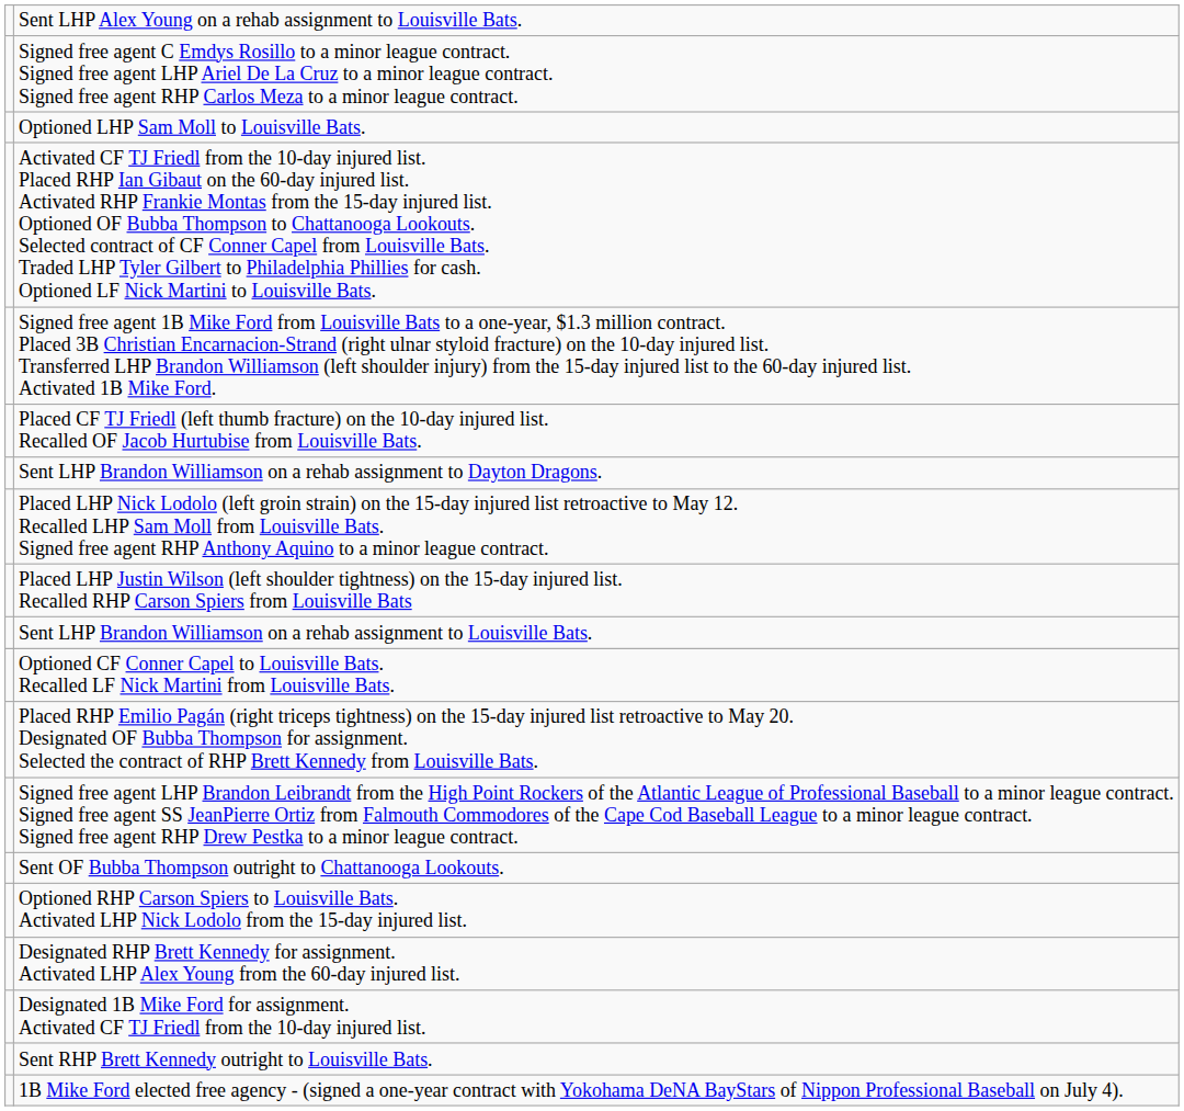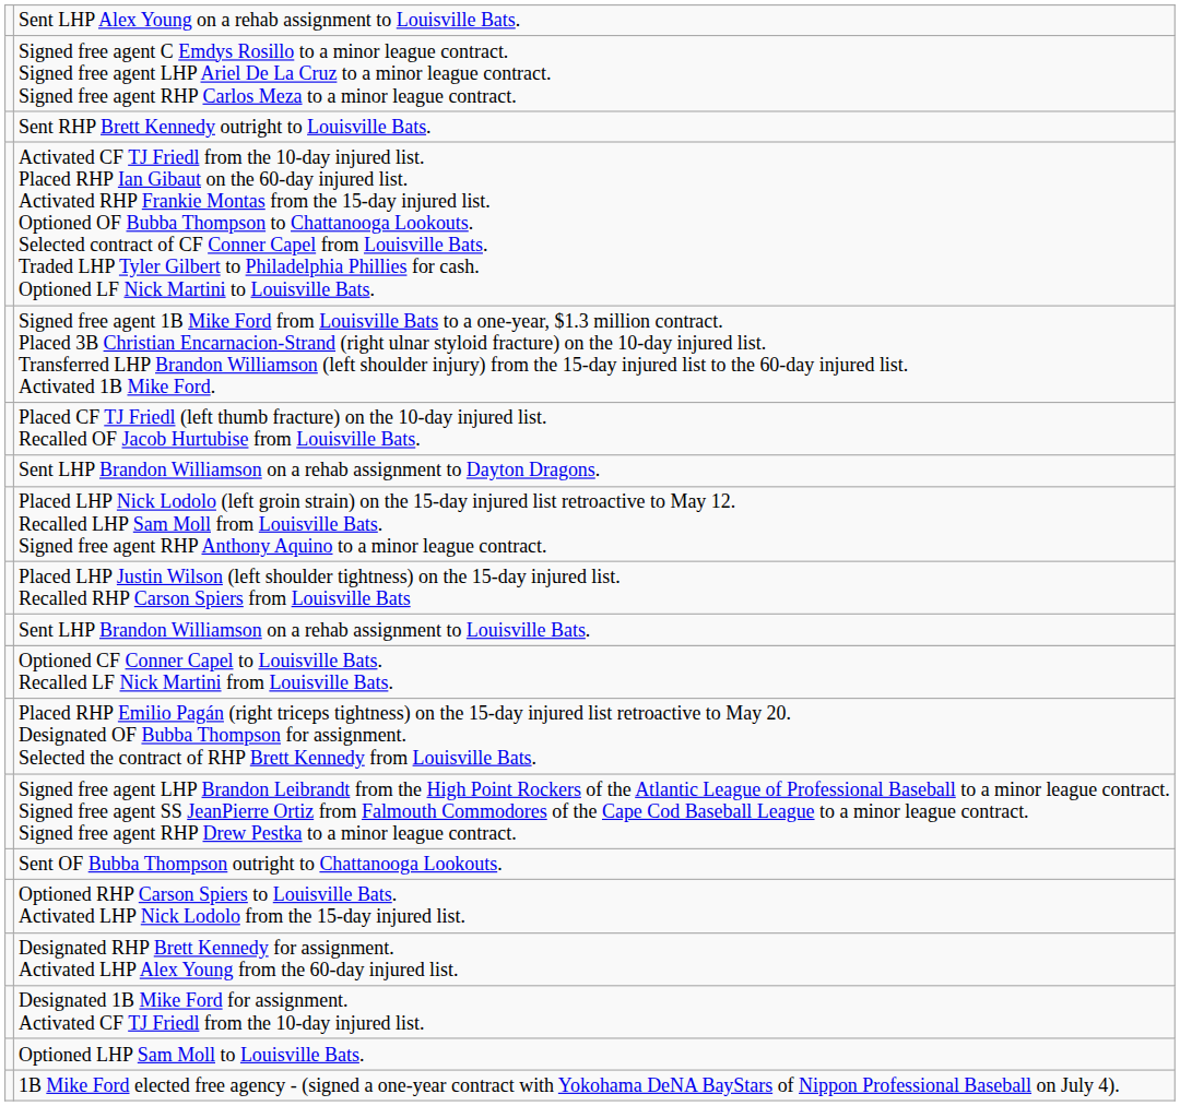 <table class="wikitable">
 <tr>
 <td></td>
 <td>Sent LHP <a href='#'>Alex Young</a> on a rehab assignment to <a href='#'>Louisville Bats</a>.</td>
 </tr>
 <tr>
 <td></td>
 <td>Signed free agent C <a href='#'>Emdys Rosillo</a> to a minor league contract. <br> Signed free agent LHP <a href='#'>Ariel De La Cruz</a> to a minor league contract. <br> Signed free agent RHP <a href='#'>Carlos Meza</a> to a minor league contract.</td>
 </tr>
 <tr>
 <td></td>
-<td>Optioned LHP <a href='#'>Sam Moll</a> to <a href='#'>Louisville Bats</a>.</td>
+<td>Sent RHP <a href='#'>Brett Kennedy</a> outright to <a href='#'>Louisville Bats</a>.</td>
 </tr>
 <tr>
 <td></td>
 <td>Activated CF <a href='#'>TJ Friedl</a> from the 10-day injured list. <br> Placed RHP <a href='#'>Ian Gibaut</a> on the 60-day injured list. <br> Activated RHP <a href='#'>Frankie Montas</a> from the 15-day injured list. <br> Optioned OF <a href='#'>Bubba Thompson</a> to <a href='#'>Chattanooga Lookouts</a>. <br> Selected contract of CF <a href='#'>Conner Capel</a> from <a href='#'>Louisville Bats</a>. <br> Traded LHP <a href='#'>Tyler Gilbert</a> to <a href='#'>Philadelphia Phillies</a> for cash. <br> Optioned LF <a href='#'>Nick Martini</a> to <a href='#'>Louisville Bats</a>.</td>
 </tr>
 <tr>
 <td></td>
 <td>Signed free agent 1B <a href='#'>Mike Ford</a> from <a href='#'>Louisville Bats</a> to a one-year, $1.3 million contract. <br> Placed 3B <a href='#'>Christian Encarnacion-Strand</a> (right ulnar styloid fracture) on the 10-day injured list. <br> Transferred LHP <a href='#'>Brandon Williamson</a> (left shoulder injury) from the 15-day injured list to the 60-day injured list. <br> Activated 1B <a href='#'>Mike Ford</a>.</td>
 </tr>
 <tr>
 <td></td>
 <td>Placed CF <a href='#'>TJ Friedl</a> (left thumb fracture) on the 10-day injured list. <br> Recalled OF <a href='#'>Jacob Hurtubise</a> from <a href='#'>Louisville Bats</a>.</td>
 </tr>
 <tr>
 <td></td>
 <td>Sent LHP <a href='#'>Brandon Williamson</a> on a rehab assignment to <a href='#'>Dayton Dragons</a>.</td>
 </tr>
 <tr>
 <td></td>
 <td>Placed LHP <a href='#'>Nick Lodolo</a> (left groin strain) on the 15-day injured list retroactive to May 12. <br> Recalled LHP <a href='#'>Sam Moll</a> from <a href='#'>Louisville Bats</a>. <br> Signed free agent RHP <a href='#'>Anthony Aquino</a> to a minor league contract.</td>
 </tr>
 <tr>
 <td></td>
 <td>Placed LHP <a href='#'>Justin Wilson</a> (left shoulder tightness) on the 15-day injured list. <br> Recalled RHP <a href='#'>Carson Spiers</a> from <a href='#'>Louisville Bats</a></td>
 </tr>
 <tr>
 <td></td>
 <td>Sent LHP <a href='#'>Brandon Williamson</a> on a rehab assignment to <a href='#'>Louisville Bats</a>.</td>
 </tr>
 <tr>
 </tr>
 <tr>
 <td></td>
 <td>Optioned CF <a href='#'>Conner Capel</a> to <a href='#'>Louisville Bats</a>. <br> Recalled LF <a href='#'>Nick Martini</a> from <a href='#'>Louisville Bats</a>.</td>
 </tr>
 <tr>
 <td></td>
 <td>Placed RHP <a href='#'>Emilio Pagán</a> (right triceps tightness) on the 15-day injured list retroactive to May 20. <br> Designated OF <a href='#'>Bubba Thompson</a> for assignment. <br> Selected the contract of RHP <a href='#'>Brett Kennedy</a> from <a href='#'>Louisville Bats</a>.</td>
 </tr>
 <tr>
 <td></td>
 <td>Signed free agent LHP <a href='#'>Brandon Leibrandt</a> from the <a href='#'>High Point Rockers</a> of the <a href='#'>Atlantic League of Professional Baseball</a> to a minor league contract. <br> Signed free agent SS <a href='#'>JeanPierre Ortiz</a> from <a href='#'>Falmouth Commodores</a> of the <a href='#'>Cape Cod Baseball League</a> to a minor league contract. <br> Signed free agent RHP <a href='#'>Drew Pestka</a> to a minor league contract.</td>
 </tr>
 <tr>
 <td></td>
 <td>Sent OF <a href='#'>Bubba Thompson</a> outright to <a href='#'>Chattanooga Lookouts</a>.</td>
 </tr>
 <tr>
 <td></td>
 <td>Optioned RHP <a href='#'>Carson Spiers</a> to <a href='#'>Louisville Bats</a>. <br> Activated LHP <a href='#'>Nick Lodolo</a> from the 15-day injured list.</td>
 </tr>
 <tr>
 <td></td>
 <td>Designated RHP <a href='#'>Brett Kennedy</a> for assignment. <br> Activated LHP <a href='#'>Alex Young</a> from the 60-day injured list.</td>
 </tr>
 <tr>
 <td></td>
 <td>Designated 1B <a href='#'>Mike Ford</a> for assignment. <br> Activated CF <a href='#'>TJ Friedl</a> from the 10-day injured list.</td>
 </tr>
 <tr>
 <td></td>
-<td>Sent RHP <a href='#'>Brett Kennedy</a> outright to <a href='#'>Louisville Bats</a>.</td>
+<td>Optioned LHP <a href='#'>Sam Moll</a> to <a href='#'>Louisville Bats</a>.</td>
 </tr>
 <tr>
 <td></td>
 <td>1B <a href='#'>Mike Ford</a> elected free agency - (signed a one-year contract with <a href='#'>Yokohama DeNA BayStars</a> of <a href='#'>Nippon Professional Baseball</a> on July 4).</td>
 </tr>
 </table>
